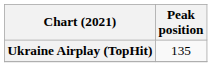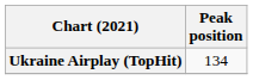 <table class="wikitable plainrowheaders" style="text-align:center">
 <tr>
 <th scope="col">Chart (2021)</th>
 <th scope="col">Peak<br>position</th>
 </tr>
 <tr>
 <th scope="row">Ukraine Airplay (TopHit)</th>
-<td>135</td>
+<td>134</td>
 </tr>
 <tr>
 </tr>
 </table>
